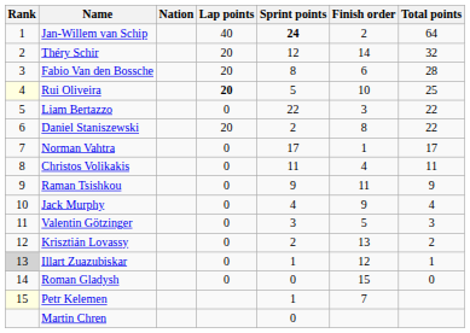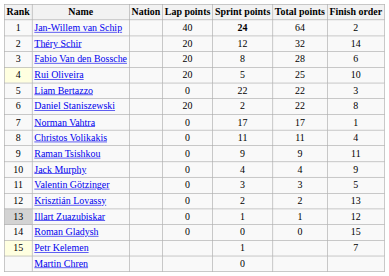 <table class="wikitable sortable" style="text-align:center">
 <tr>
 <th>Rank</th>
 <th>Name</th>
 <th>Nation</th>
 <th>Lap points</th>
 <th>Sprint points</th>
+<th>Total points</th>
 <th>Finish order</th>
-<th>Total points</th>
 </tr>
 <tr>
 <td>1</td>
 <td align=left><a href='#'>Jan-Willem van Schip</a></td>
 <td align=left></td>
 <td>40</td>
 <td><strong>24</strong></td>
+<td>64</td>
 <td>2</td>
-<td>64</td>
 </tr>
 <tr>
 <td>2</td>
 <td align=left><a href='#'>Théry Schir</a></td>
 <td align=left></td>
 <td>20</td>
 <td>12</td>
+<td>32</td>
 <td>14</td>
-<td>32</td>
 </tr>
 <tr>
 <td>3</td>
 <td align=left><a href='#'>Fabio Van den Bossche</a></td>
 <td align=left></td>
 <td>20</td>
 <td>8</td>
+<td>28</td>
 <td>6</td>
-<td>28</td>
 </tr>
 <tr>
 <td style="background: lightyellow;">4</td>
 <td align=left><a href='#'>Rui Oliveira</a></td>
 <td align=left></td>
-<td><strong>20</strong></td>
+<td>20</td>
 <td>5</td>
+<td>25</td>
 <td>10</td>
-<td>25</td>
 </tr>
 <tr>
 <td>5</td>
 <td align=left><a href='#'>Liam Bertazzo</a></td>
 <td align=left></td>
 <td>0</td>
 <td>22</td>
+<td>22</td>
 <td>3</td>
-<td>22</td>
 </tr>
 <tr>
 <td>6</td>
 <td align=left><a href='#'>Daniel Staniszewski</a></td>
 <td align=left></td>
 <td>20</td>
 <td>2</td>
+<td>22</td>
 <td>8</td>
-<td>22</td>
 </tr>
 <tr>
 <td>7</td>
 <td align=left><a href='#'>Norman Vahtra</a></td>
 <td align=left></td>
 <td>0</td>
 <td>17</td>
+<td>17</td>
 <td>1</td>
-<td>17</td>
 </tr>
 <tr>
 <td>8</td>
 <td align=left><a href='#'>Christos Volikakis</a></td>
 <td align=left></td>
 <td>0</td>
 <td>11</td>
+<td>11</td>
 <td>4</td>
-<td>11</td>
 </tr>
 <tr>
 <td>9</td>
 <td align=left><a href='#'>Raman Tsishkou</a></td>
 <td align=left></td>
 <td>0</td>
 <td>9</td>
+<td>9</td>
 <td>11</td>
-<td>9</td>
 </tr>
 <tr>
 <td>10</td>
 <td align=left><a href='#'>Jack Murphy</a></td>
 <td align=left></td>
 <td>0</td>
 <td>4</td>
+<td>4</td>
 <td>9</td>
-<td>4</td>
 </tr>
 <tr>
 <td>11</td>
 <td align=left><a href='#'>Valentin Götzinger</a></td>
 <td align=left></td>
 <td>0</td>
 <td>3</td>
+<td>3</td>
 <td>5</td>
-<td>3</td>
 </tr>
 <tr>
 <td>12</td>
 <td align=left><a href='#'>Krisztián Lovassy</a></td>
 <td align=left></td>
 <td>0</td>
 <td>2</td>
+<td>2</td>
 <td>13</td>
-<td>2</td>
 </tr>
 <tr>
 <td style="background: lightgrey;">13</td>
 <td align=left><a href='#'>Illart Zuazubiskar</a></td>
 <td align=left></td>
 <td>0</td>
 <td>1</td>
+<td>1</td>
 <td>12</td>
-<td>1</td>
 </tr>
 <tr>
 <td>14</td>
 <td align=left><a href='#'>Roman Gladysh</a></td>
 <td align=left></td>
 <td>0</td>
 <td>0</td>
+<td>0</td>
 <td>15</td>
-<td>0</td>
 </tr>
 <tr>
 <td style="background: lightyellow;">15</td>
 <td align=left><a href='#'>Petr Kelemen</a></td>
 <td align=left></td>
 <td></td>
 <td>1</td>
+<td></td>
 <td>7</td>
-<td></td>
 </tr>
 <tr>
 <td></td>
 <td align=left><a href='#'>Martin Chren</a></td>
 <td align=left></td>
 <td></td>
 <td>0</td>
 <td></td>
 <td></td>
 </tr>
 </table>
